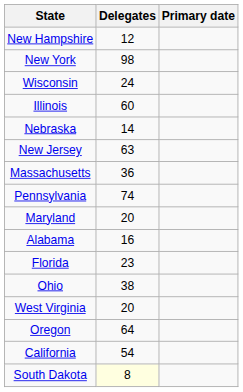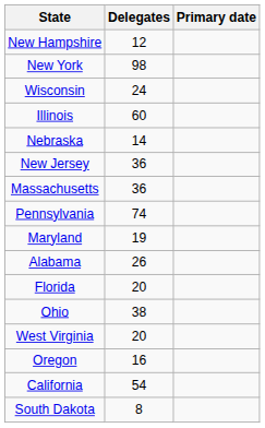 <table class="wikitable sortable" style="text-align:center;font-size:90%;line-height:20px">
 <tr>
 <th>State</th>
 <th>Delegates</th>
 <th>Primary date</th>
 </tr>
 <tr>
 <td><a href='#'>New Hampshire</a></td>
 <td>12</td>
 <td></td>
 </tr>
 <tr>
 <td><a href='#'>New York</a></td>
 <td>98</td>
 <td></td>
 </tr>
 <tr>
 <td><a href='#'>Wisconsin</a></td>
 <td>24</td>
 <td></td>
 </tr>
 <tr>
 <td><a href='#'>Illinois</a></td>
 <td>60</td>
 <td></td>
 </tr>
 <tr>
 <td><a href='#'>Nebraska</a></td>
 <td>14</td>
 <td></td>
 </tr>
 <tr>
 <td><a href='#'>New Jersey</a></td>
-<td>63</td>
+<td>36</td>
 <td></td>
 </tr>
 <tr>
 <td><a href='#'>Massachusetts</a></td>
 <td>36</td>
 <td></td>
 </tr>
 <tr>
 <td><a href='#'>Pennsylvania</a></td>
 <td>74</td>
 <td></td>
 </tr>
 <tr>
 <td><a href='#'>Maryland</a></td>
-<td>20</td>
+<td>19</td>
 <td></td>
 </tr>
 <tr>
 <td><a href='#'>Alabama</a></td>
-<td>16</td>
+<td>26</td>
 <td></td>
 </tr>
 <tr>
 <td><a href='#'>Florida</a></td>
-<td>23</td>
+<td>20</td>
 <td></td>
 </tr>
 <tr>
 <td><a href='#'>Ohio</a></td>
 <td>38</td>
 <td></td>
 </tr>
 <tr>
 <td><a href='#'>West Virginia</a></td>
 <td>20</td>
 <td></td>
 </tr>
 <tr>
 <td><a href='#'>Oregon</a></td>
-<td>64</td>
+<td>16</td>
 <td></td>
 </tr>
 <tr>
 <td><a href='#'>California</a></td>
 <td>54</td>
 <td></td>
 </tr>
 <tr>
 <td><a href='#'>South Dakota</a></td>
-<td style="background: lightyellow;">8</td>
+<td>8</td>
 <td></td>
 </tr>
 </table>
